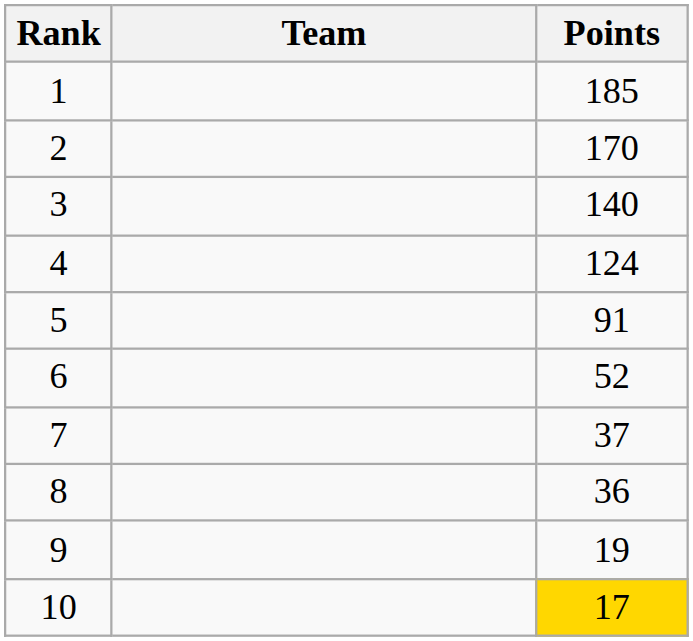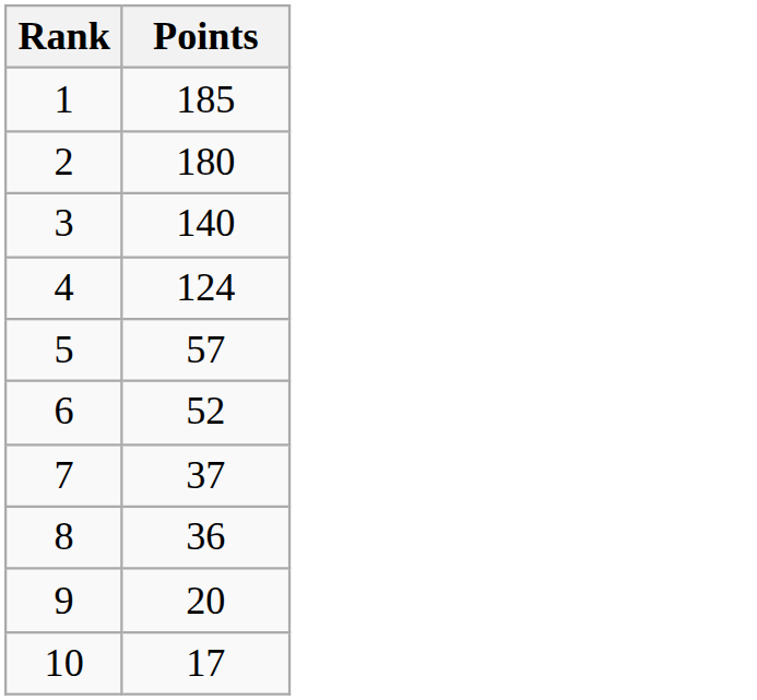 <table class="wikitable" style="text-align:center;">
 <tr>
 <th width=40>Rank</th>
-<th width=180>Team</th>
 <th width=60>Points</th>
 </tr>
 <tr>
 <td>1</td>
-<td align=left></td>
 <td>185</td>
 </tr>
 <tr>
 <td>2</td>
-<td align=left></td>
-<td>170</td>
+<td>180</td>
 </tr>
 <tr>
 <td>3</td>
-<td align=left></td>
 <td>140</td>
 </tr>
 <tr>
 <td>4</td>
-<td align=left></td>
 <td>124</td>
 </tr>
 <tr>
 <td>5</td>
-<td align=left></td>
-<td>91</td>
+<td>57</td>
 </tr>
 <tr>
 <td>6</td>
-<td align=left></td>
 <td>52</td>
 </tr>
 <tr>
 <td>7</td>
-<td align=left></td>
 <td>37</td>
 </tr>
 <tr>
 <td>8</td>
-<td align=left></td>
 <td>36</td>
 </tr>
 <tr>
 <td>9</td>
-<td align=left></td>
-<td>19</td>
+<td>20</td>
 </tr>
 <tr>
 <td>10</td>
-<td align=left></td>
-<td style="background: gold;">17</td>
+<td>17</td>
 </tr>
 </table>
